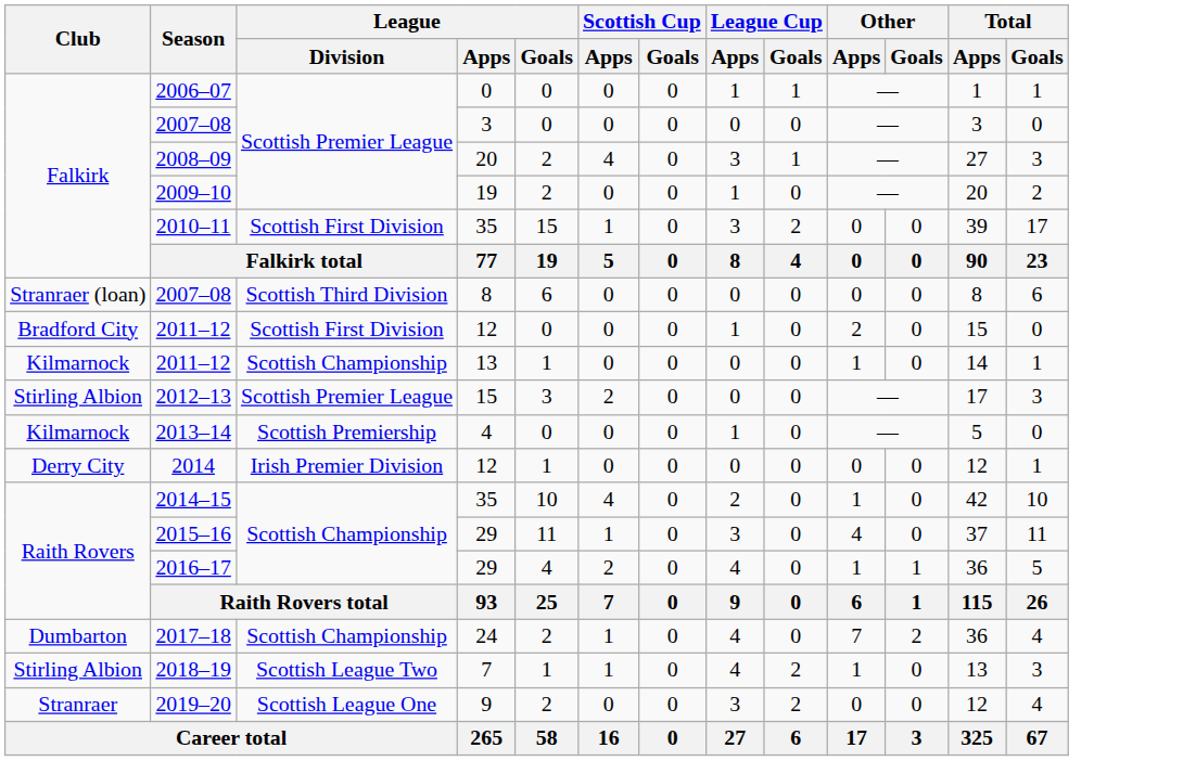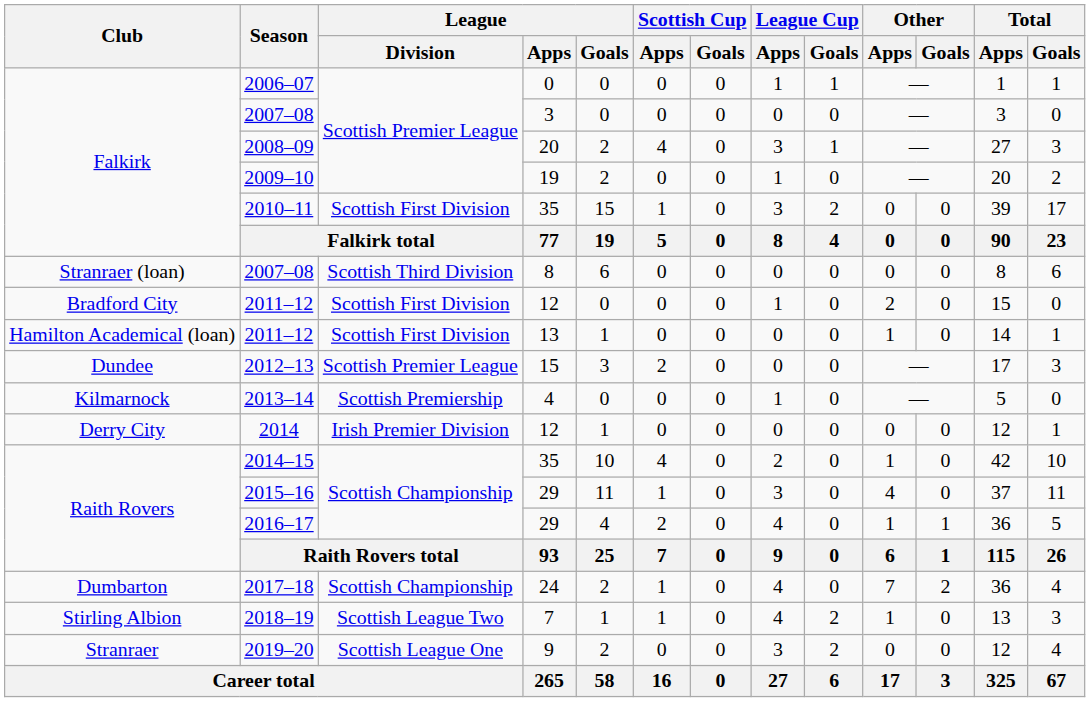 <table class="wikitable" style="text-align: center">
 <tr>
 <th rowspan="2">Club</th>
 <th rowspan="2">Season</th>
 <th colspan="3">League</th>
 <th colspan="2"><a href='#'>Scottish Cup</a></th>
 <th colspan="2"><a href='#'>League Cup</a></th>
 <th colspan="2">Other</th>
 <th colspan="2">Total</th>
 </tr>
 <tr>
 <th>Division</th>
 <th>Apps</th>
 <th>Goals</th>
 <th>Apps</th>
 <th>Goals</th>
 <th>Apps</th>
 <th>Goals</th>
 <th>Apps</th>
 <th>Goals</th>
 <th>Apps</th>
 <th>Goals</th>
 </tr>
 <tr>
 <td rowspan="6"><a href='#'>Falkirk</a></td>
 <td><a href='#'>2006–07</a></td>
 <td rowspan="4"><a href='#'>Scottish Premier League</a></td>
 <td>0</td>
 <td>0</td>
 <td>0</td>
 <td>0</td>
 <td>1</td>
 <td>1</td>
 <td colspan="2">—</td>
 <td>1</td>
 <td>1</td>
 </tr>
 <tr>
 <td><a href='#'>2007–08</a></td>
 <td>3</td>
 <td>0</td>
 <td>0</td>
 <td>0</td>
 <td>0</td>
 <td>0</td>
 <td colspan="2">—</td>
 <td>3</td>
 <td>0</td>
 </tr>
 <tr>
 <td><a href='#'>2008–09</a></td>
 <td>20</td>
 <td>2</td>
 <td>4</td>
 <td>0</td>
 <td>3</td>
 <td>1</td>
 <td colspan="2">—</td>
 <td>27</td>
 <td>3</td>
 </tr>
 <tr>
 <td><a href='#'>2009–10</a></td>
 <td>19</td>
 <td>2</td>
 <td>0</td>
 <td>0</td>
 <td>1</td>
 <td>0</td>
 <td colspan="2">—</td>
 <td>20</td>
 <td>2</td>
 </tr>
 <tr>
 <td><a href='#'>2010–11</a></td>
 <td><a href='#'>Scottish First Division</a></td>
 <td>35</td>
 <td>15</td>
 <td>1</td>
 <td>0</td>
 <td>3</td>
 <td>2</td>
 <td>0</td>
 <td>0</td>
 <td>39</td>
 <td>17</td>
 </tr>
 <tr>
 <th colspan="2">Falkirk total</th>
 <th>77</th>
 <th>19</th>
 <th>5</th>
 <th>0</th>
 <th>8</th>
 <th>4</th>
 <th>0</th>
 <th>0</th>
 <th>90</th>
 <th>23</th>
 </tr>
 <tr>
 <td><a href='#'>Stranraer</a> (loan)</td>
 <td><a href='#'>2007–08</a></td>
 <td><a href='#'>Scottish Third Division</a></td>
 <td>8</td>
 <td>6</td>
 <td>0</td>
 <td>0</td>
 <td>0</td>
 <td>0</td>
 <td>0</td>
 <td>0</td>
 <td>8</td>
 <td>6</td>
 </tr>
 <tr>
 <td><a href='#'>Bradford City</a></td>
 <td><a href='#'>2011–12</a></td>
 <td><a href='#'>Scottish First Division</a></td>
 <td>12</td>
 <td>0</td>
 <td>0</td>
 <td>0</td>
 <td>1</td>
 <td>0</td>
 <td>2</td>
 <td>0</td>
 <td>15</td>
 <td>0</td>
 </tr>
 <tr>
-<td><a href='#'>Kilmarnock</a></td>
+<td><a href='#'>Hamilton Academical</a> (loan)</td>
 <td><a href='#'>2011–12</a></td>
-<td><a href='#'>Scottish Championship</a></td>
+<td><a href='#'>Scottish First Division</a></td>
 <td>13</td>
 <td>1</td>
 <td>0</td>
 <td>0</td>
 <td>0</td>
 <td>0</td>
 <td>1</td>
 <td>0</td>
 <td>14</td>
 <td>1</td>
 </tr>
 <tr>
-<td><a href='#'>Stirling Albion</a></td>
+<td><a href='#'>Dundee</a></td>
 <td><a href='#'>2012–13</a></td>
 <td><a href='#'>Scottish Premier League</a></td>
 <td>15</td>
 <td>3</td>
 <td>2</td>
 <td>0</td>
 <td>0</td>
 <td>0</td>
 <td colspan="2">—</td>
 <td>17</td>
 <td>3</td>
 </tr>
 <tr>
 <td><a href='#'>Kilmarnock</a></td>
 <td><a href='#'>2013–14</a></td>
 <td><a href='#'>Scottish Premiership</a></td>
 <td>4</td>
 <td>0</td>
 <td>0</td>
 <td>0</td>
 <td>1</td>
 <td>0</td>
 <td colspan="2">—</td>
 <td>5</td>
 <td>0</td>
 </tr>
 <tr>
 <td><a href='#'>Derry City</a></td>
 <td><a href='#'>2014</a></td>
 <td><a href='#'>Irish Premier Division</a></td>
 <td>12</td>
 <td>1</td>
 <td>0</td>
 <td>0</td>
 <td>0</td>
 <td>0</td>
 <td>0</td>
 <td>0</td>
 <td>12</td>
 <td>1</td>
 </tr>
 <tr>
 <td rowspan="4"><a href='#'>Raith Rovers</a></td>
 <td><a href='#'>2014–15</a></td>
 <td rowspan="3"><a href='#'>Scottish Championship</a></td>
 <td>35</td>
 <td>10</td>
 <td>4</td>
 <td>0</td>
 <td>2</td>
 <td>0</td>
 <td>1</td>
 <td>0</td>
 <td>42</td>
 <td>10</td>
 </tr>
 <tr>
 <td><a href='#'>2015–16</a></td>
 <td>29</td>
 <td>11</td>
 <td>1</td>
 <td>0</td>
 <td>3</td>
 <td>0</td>
 <td>4</td>
 <td>0</td>
 <td>37</td>
 <td>11</td>
 </tr>
 <tr>
 <td><a href='#'>2016–17</a></td>
 <td>29</td>
 <td>4</td>
 <td>2</td>
 <td>0</td>
 <td>4</td>
 <td>0</td>
 <td>1</td>
 <td>1</td>
 <td>36</td>
 <td>5</td>
 </tr>
 <tr>
 <th colspan="2">Raith Rovers total</th>
 <th>93</th>
 <th>25</th>
 <th>7</th>
 <th>0</th>
 <th>9</th>
 <th>0</th>
 <th>6</th>
 <th>1</th>
 <th>115</th>
 <th>26</th>
 </tr>
 <tr>
 <td><a href='#'>Dumbarton</a></td>
 <td><a href='#'>2017–18</a></td>
 <td><a href='#'>Scottish Championship</a></td>
 <td>24</td>
 <td>2</td>
 <td>1</td>
 <td>0</td>
 <td>4</td>
 <td>0</td>
 <td>7</td>
 <td>2</td>
 <td>36</td>
 <td>4</td>
 </tr>
 <tr>
 <td><a href='#'>Stirling Albion</a></td>
 <td><a href='#'>2018–19</a></td>
 <td><a href='#'>Scottish League Two</a></td>
 <td>7</td>
 <td>1</td>
 <td>1</td>
 <td>0</td>
 <td>4</td>
 <td>2</td>
 <td>1</td>
 <td>0</td>
 <td>13</td>
 <td>3</td>
 </tr>
 <tr>
 <td><a href='#'>Stranraer</a></td>
 <td><a href='#'>2019–20</a></td>
 <td><a href='#'>Scottish League One</a></td>
 <td>9</td>
 <td>2</td>
 <td>0</td>
 <td>0</td>
 <td>3</td>
 <td>2</td>
 <td>0</td>
 <td>0</td>
 <td>12</td>
 <td>4</td>
 </tr>
 <tr>
 <th colspan="3">Career total</th>
 <th>265</th>
 <th>58</th>
 <th>16</th>
 <th>0</th>
 <th>27</th>
 <th>6</th>
 <th>17</th>
 <th>3</th>
 <th>325</th>
 <th>67</th>
 </tr>
 </table>
